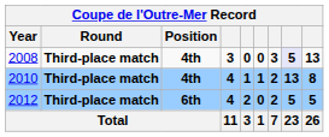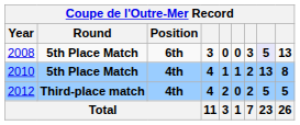 <table class="wikitable" style="text-align: center;">
 <tr>
 <th colspan=9><a href='#'>Coupe de l'Outre-Mer</a> Record</th>
 </tr>
 <tr>
 <th>Year</th>
 <th>Round</th>
 <th>Position</th>
 <th></th>
 <th></th>
 <th></th>
 <th></th>
 <th></th>
 <th></th>
 </tr>
 <tr>
 <td> <a href='#'>2008</a></td>
-<td><strong>Third-place match</strong></td>
-<td><strong>4th</strong></td>
+<td><strong>5th Place Match</strong></td>
+<td><strong>6th</strong></td>
 <td><strong>3</strong></td>
 <td><strong>0</strong></td>
 <td><strong>0</strong></td>
 <td><strong>3</strong></td>
 <td style="background: lavender;"><strong>5</strong></td>
 <td><strong>13</strong></td>
 </tr>
 <tr style="background:#9acdff;">
 <td> <a href='#'>2010</a></td>
-<td><strong>Third-place match</strong></td>
+<td><strong>5th Place Match</strong></td>
 <td><strong>4th</strong></td>
 <td><strong>4</strong></td>
 <td><strong>1</strong></td>
 <td><strong>1</strong></td>
 <td><strong>2</strong></td>
 <td><strong>13</strong></td>
 <td><strong>8</strong></td>
 </tr>
 <tr style="background:#9acdff;">
 <td> <a href='#'>2012</a></td>
 <td><strong>Third-place match</strong></td>
-<td><strong>6th</strong></td>
+<td><strong>4th</strong></td>
 <td><strong>4</strong></td>
 <td><strong>2</strong></td>
 <td><strong>0</strong></td>
 <td><strong>2</strong></td>
 <td><strong>5</strong></td>
 <td><strong>5</strong></td>
 </tr>
 <tr>
 <th colspan=3>Total</th>
 <th>11</th>
 <th>3</th>
 <th>1</th>
 <th>7</th>
 <th>23</th>
 <th>26</th>
 </tr>
 </table>
